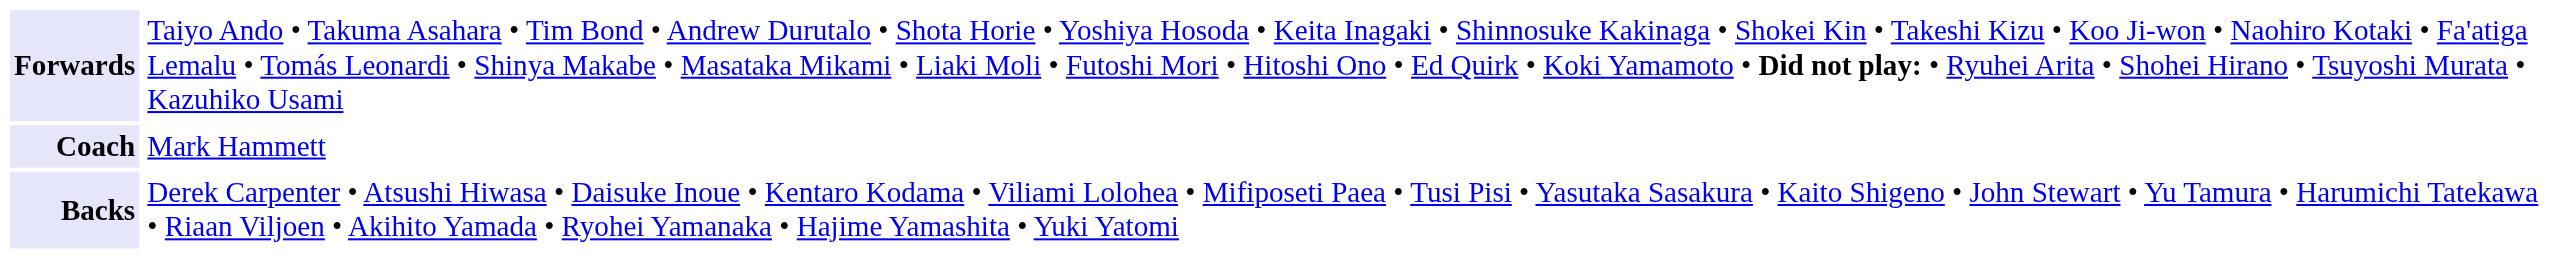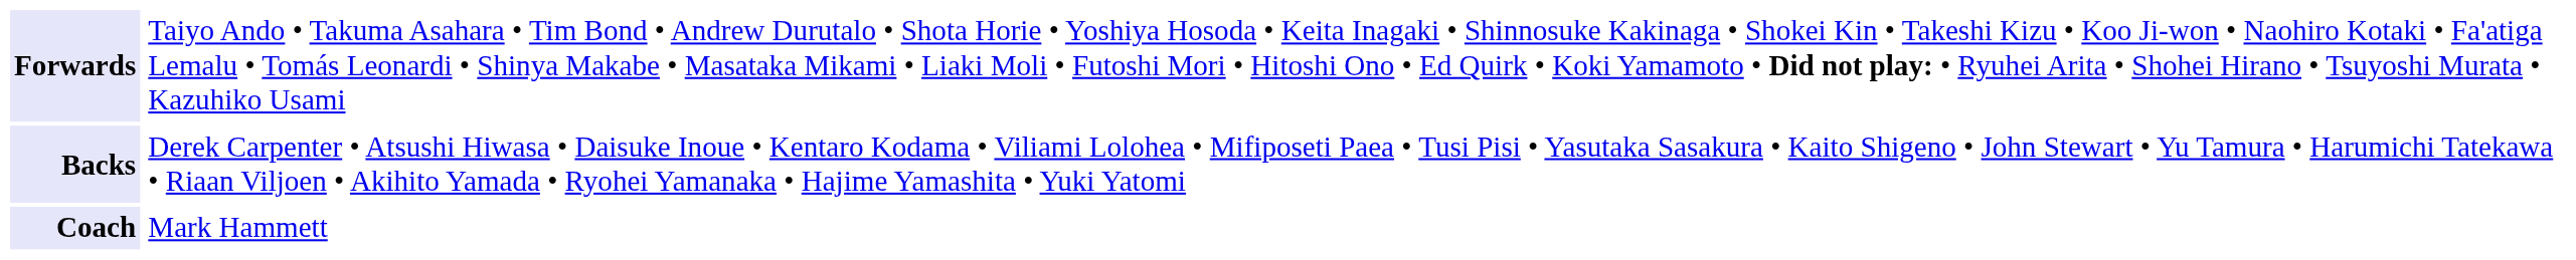 <table cellpadding="2" style="border: 1px solid white; font-size:90%;">
 <tr>
 <td style="text-align:right;" bgcolor="lavender"><strong>Forwards</strong></td>
 <td style="text-align:left;"><a href='#'>Taiyo Ando</a> • <a href='#'>Takuma Asahara</a> • <a href='#'>Tim Bond</a> • <a href='#'>Andrew Durutalo</a> • <a href='#'>Shota Horie</a> • <a href='#'>Yoshiya Hosoda</a> • <a href='#'>Keita Inagaki</a> • <a href='#'>Shinnosuke Kakinaga</a> • <a href='#'>Shokei Kin</a> • <a href='#'>Takeshi Kizu</a> • <a href='#'>Koo Ji-won</a> • <a href='#'>Naohiro Kotaki</a> • <a href='#'>Fa'atiga Lemalu</a> • <a href='#'>Tomás Leonardi</a> • <a href='#'>Shinya Makabe</a> • <a href='#'>Masataka Mikami</a> • <a href='#'>Liaki Moli</a> • <a href='#'>Futoshi Mori</a> • <a href='#'>Hitoshi Ono</a> • <a href='#'>Ed Quirk</a> • <a href='#'>Koki Yamamoto</a> • <strong>Did not play:</strong> • <a href='#'>Ryuhei Arita</a> • <a href='#'>Shohei Hirano</a> • <a href='#'>Tsuyoshi Murata</a> • <a href='#'>Kazuhiko Usami</a></td>
 </tr>
 <tr>
+<td style="text-align:right;" bgcolor="lavender"><strong>Backs</strong></td>
+<td style="text-align:left;"><a href='#'>Derek Carpenter</a> • <a href='#'>Atsushi Hiwasa</a> • <a href='#'>Daisuke Inoue</a> • <a href='#'>Kentaro Kodama</a> • <a href='#'>Viliami Lolohea</a> • <a href='#'>Mifiposeti Paea</a> • <a href='#'>Tusi Pisi</a> • <a href='#'>Yasutaka Sasakura</a> • <a href='#'>Kaito Shigeno</a> • <a href='#'>John Stewart</a> • <a href='#'>Yu Tamura</a> • <a href='#'>Harumichi Tatekawa</a> • <a href='#'>Riaan Viljoen</a> • <a href='#'>Akihito Yamada</a> • <a href='#'>Ryohei Yamanaka</a> • <a href='#'>Hajime Yamashita</a> • <a href='#'>Yuki Yatomi</a></td>
+</tr>
+<tr>
 <td style="text-align:right;" bgcolor="lavender"><strong>Coach</strong></td>
 <td style="text-align:left;"><a href='#'>Mark Hammett</a></td>
 </tr>
-<tr>
-<td style="text-align:right;" bgcolor="lavender"><strong>Backs</strong></td>
-<td style="text-align:left;"><a href='#'>Derek Carpenter</a> • <a href='#'>Atsushi Hiwasa</a> • <a href='#'>Daisuke Inoue</a> • <a href='#'>Kentaro Kodama</a> • <a href='#'>Viliami Lolohea</a> • <a href='#'>Mifiposeti Paea</a> • <a href='#'>Tusi Pisi</a> • <a href='#'>Yasutaka Sasakura</a> • <a href='#'>Kaito Shigeno</a> • <a href='#'>John Stewart</a> • <a href='#'>Yu Tamura</a> • <a href='#'>Harumichi Tatekawa</a> • <a href='#'>Riaan Viljoen</a> • <a href='#'>Akihito Yamada</a> • <a href='#'>Ryohei Yamanaka</a> • <a href='#'>Hajime Yamashita</a> • <a href='#'>Yuki Yatomi</a></td>
-</tr>
 </table>
